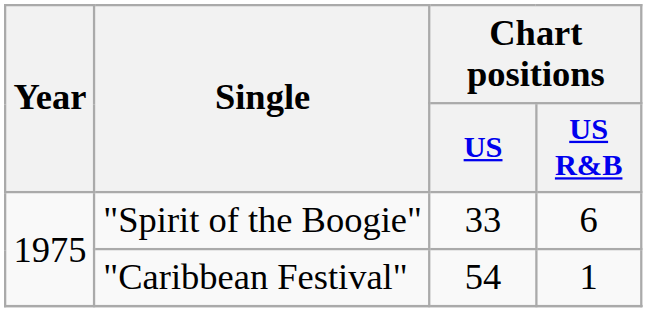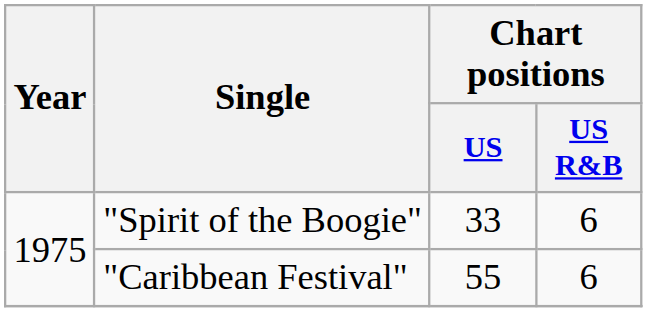 <table class="wikitable" style="text-align:center;">
 <tr>
 <th rowspan="2">Year</th>
 <th rowspan="2">Single</th>
 <th colspan="3">Chart positions</th>
 </tr>
 <tr style="font-size:smaller;">
 <th width="40"><a href='#'>US</a></th>
 <th width="40"><a href='#'>US<br>R&B</a></th>
 </tr>
 <tr>
 <td rowspan="2">1975</td>
 <td align="left">"Spirit of the Boogie"</td>
 <td>33</td>
 <td>6</td>
 </tr>
 <tr>
 <td align="left">"Caribbean Festival"</td>
-<td>54</td>
-<td>1</td>
+<td>55</td>
+<td>6</td>
 </tr>
 <tr>
 </tr>
 </table>
